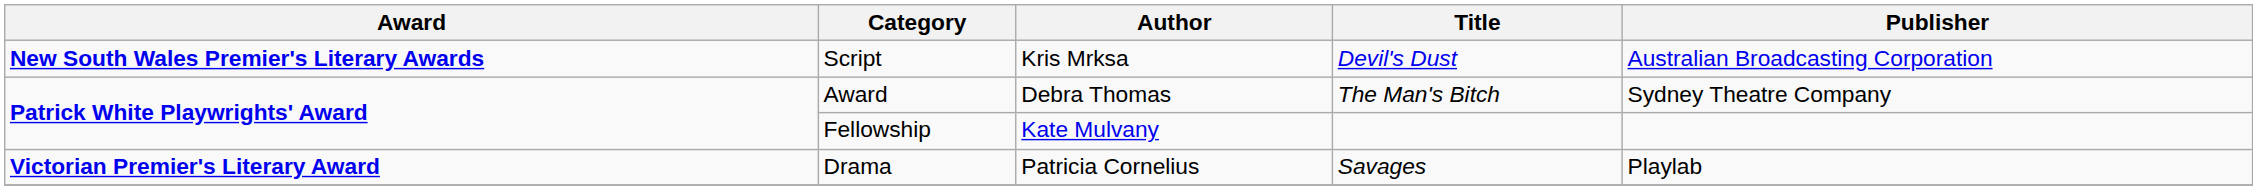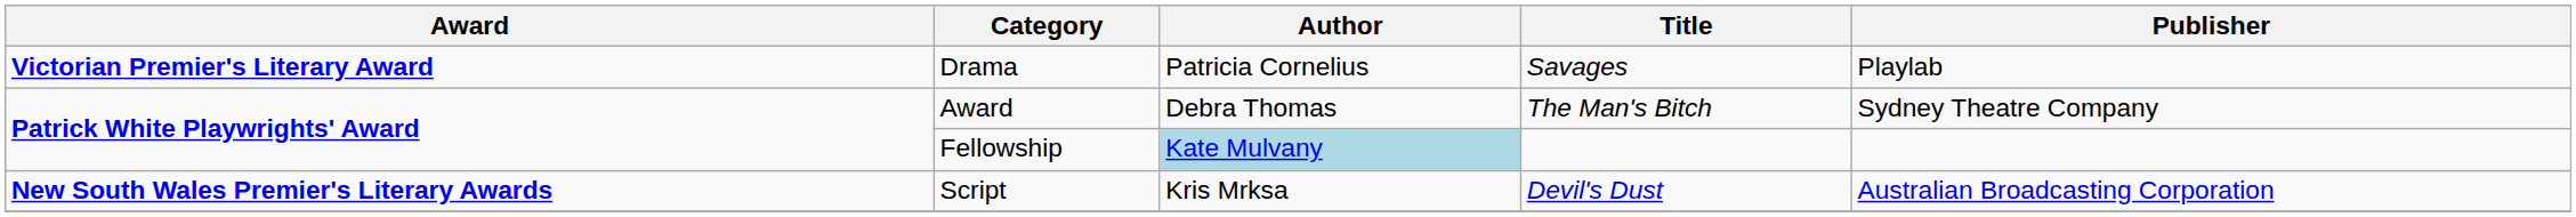 <table class="wikitable" width=100%>
 <tr>
 <th>Award</th>
 <th>Category</th>
 <th>Author</th>
 <th>Title</th>
 <th>Publisher</th>
 </tr>
 <tr>
-<td><strong><a href='#'>New South Wales Premier's Literary Awards</a></strong></td>
-<td>Script</td>
-<td>Kris Mrksa</td>
-<td><em><a href='#'>Devil's Dust</a></em></td>
-<td><a href='#'>Australian Broadcasting Corporation</a></td>
+<td><strong><a href='#'>Victorian Premier's Literary Award</a></strong></td>
+<td>Drama</td>
+<td>Patricia Cornelius</td>
+<td><em>Savages</em></td>
+<td>Playlab</td>
 </tr>
 <tr>
 <td rowspan=2><strong><a href='#'>Patrick White Playwrights' Award</a></strong></td>
 <td>Award</td>
 <td>Debra Thomas</td>
 <td><em>The Man's Bitch</em></td>
 <td>Sydney Theatre Company</td>
 </tr>
 <tr>
 <td>Fellowship</td>
-<td><a href='#'>Kate Mulvany</a></td>
+<td style="background: lightblue;"><a href='#'>Kate Mulvany</a></td>
 <td></td>
 <td></td>
 </tr>
 <tr>
-<td><strong><a href='#'>Victorian Premier's Literary Award</a></strong></td>
-<td>Drama</td>
-<td>Patricia Cornelius</td>
-<td><em>Savages</em></td>
-<td>Playlab</td>
+<td><strong><a href='#'>New South Wales Premier's Literary Awards</a></strong></td>
+<td>Script</td>
+<td>Kris Mrksa</td>
+<td><em><a href='#'>Devil's Dust</a></em></td>
+<td><a href='#'>Australian Broadcasting Corporation</a></td>
 </tr>
 <tr>
 </tr>
 </table>
